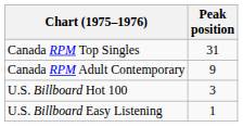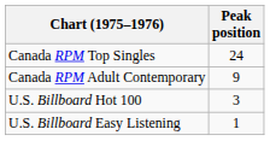 <table class="wikitable sortable">
 <tr>
 <th>Chart (1975–1976)</th>
 <th>Peak<br>position</th>
 </tr>
 <tr>
 <td>Canada <a href='#'><em>RPM</em></a> Top Singles </td>
-<td style="text-align:center;">31</td>
+<td style="text-align:center;">24</td>
 </tr>
 <tr>
 <td>Canada <a href='#'><em>RPM</em></a> Adult Contemporary </td>
 <td style="text-align:center;">9</td>
 </tr>
 <tr>
 <td>U.S. <em>Billboard</em> Hot 100</td>
 <td align=center>3</td>
 </tr>
 <tr>
 <td>U.S. <em>Billboard</em> Easy Listening</td>
 <td align=center>1</td>
 </tr>
 </table>
